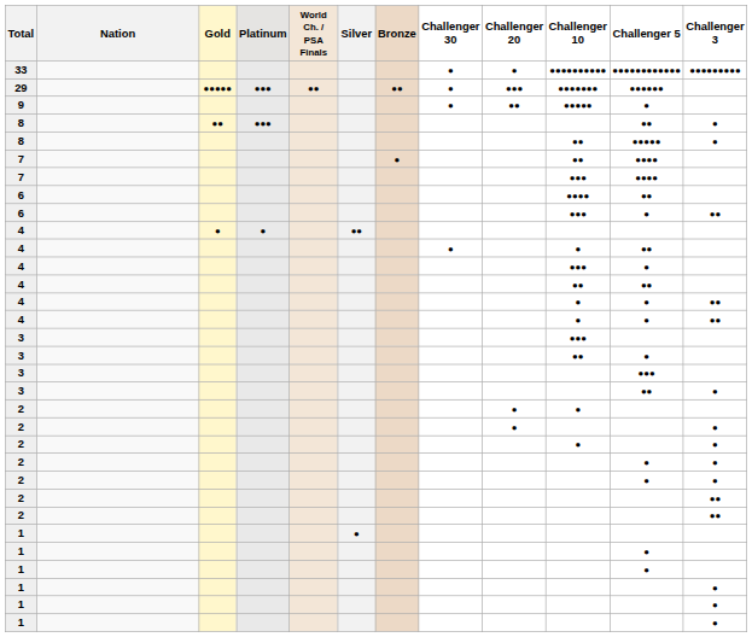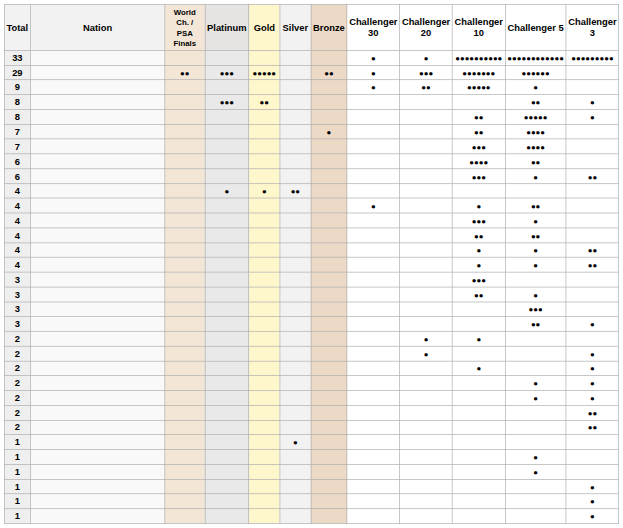 <table class="sortable wikitable" style="font-size:90%">
 <tr>
 <th width="30">Total</th>
 <th width="200">Nation</th>
+<th width="55" style="background:#F3E6D7;"><small>World Ch. /<br>PSA Finals</small></th>
+<th width="41" style="background:#E5E4E2;">Platinum</th>
 <th width="41" style="background:#fff7cc;">Gold</th>
-<th width="41" style="background:#E5E4E2;">Platinum</th>
-<th width="55" style="background:#F3E6D7;"><small>World Ch. /<br>PSA Finals</small></th>
 <th width="41" style="background:#f2f2f2;">Silver</th>
 <th width="41" style="background:#ecd9c6;">Bronze</th>
 <th width="41" style="background:#fff;">Challenger 30</th>
 <th width="41" style="background:#fff;">Challenger 20</th>
 <th width="41" style="background:#fff;">Challenger 10</th>
 <th width="41" style="background:#fff;">Challenger 5</th>
 <th width="41" style="background:#fff;">Challenger 3</th>
 </tr>
 <tr style="text-align:center">
 <td style="background:#efefef;"><strong>33</strong></td>
 <td style="text-align:left"></td>
+<td style="background:#F3E6D7;"> <small> </small></td>
+<td style="background:#E9E9E9;"> <small> </small></td>
 <td style="background:#fff7cc;"> <small> </small></td>
-<td style="background:#E9E9E9;"> <small> </small></td>
-<td style="background:#F3E6D7;"> <small> </small></td>
 <td style="background:#f2f2f2;"> <small> </small></td>
 <td style="background:#ecd9c6;"> <small> </small></td>
 <td style="background:#fff;"> <small>●</small></td>
 <td style="background:#fff;"> <small>●</small></td>
 <td style="background:#fff;"> <small>●●●●●●●●●●</small></td>
 <td style="background:#fff;"> <small>●●●●●●●●●●●●</small></td>
 <td style="background:#fff;"> <small>●●●●●●●●●</small></td>
 </tr>
 <tr style="text-align:center">
 <td style="background:#efefef;"><strong>29</strong></td>
 <td style="text-align:left"></td>
+<td style="background:#F3E6D7;"> <small>●●</small></td>
+<td style="background:#E9E9E9;"> <small>●●●</small></td>
 <td style="background:#fff7cc;"> <small>●●●●●</small></td>
-<td style="background:#E9E9E9;"> <small>●●●</small></td>
-<td style="background:#F3E6D7;"> <small>●●</small></td>
 <td style="background:#f2f2f2;"> <small> </small></td>
 <td style="background:#ecd9c6;"> <small>●●</small></td>
 <td style="background:#fff;"> <small>●</small></td>
 <td style="background:#fff;"> <small>●●●</small></td>
 <td style="background:#fff;"> <small>●●●●●●●</small></td>
 <td style="background:#fff;"> <small>●●●●●●</small></td>
 <td style="background:#fff;"> <small> </small></td>
 </tr>
 <tr style="text-align:center">
 <td style="background:#efefef;"><strong>9</strong></td>
 <td style="text-align:left"></td>
+<td style="background:#F3E6D7;"> <small> </small></td>
+<td style="background:#E9E9E9;"> <small> </small></td>
 <td style="background:#fff7cc;"> <small> </small></td>
-<td style="background:#E9E9E9;"> <small> </small></td>
-<td style="background:#F3E6D7;"> <small> </small></td>
 <td style="background:#f2f2f2;"> <small> </small></td>
 <td style="background:#ecd9c6;"> <small> </small></td>
 <td style="background:#fff;"> <small>●</small></td>
 <td style="background:#fff;"> <small>●●</small></td>
 <td style="background:#fff;"> <small>●●●●●</small></td>
 <td style="background:#fff;"> <small>●</small></td>
 <td style="background:#fff;"> <small> </small></td>
 </tr>
 <tr style="text-align:center">
 <td style="background:#efefef;"><strong>8</strong></td>
 <td style="text-align:left"></td>
+<td style="background:#F3E6D7;"> <small> </small></td>
+<td style="background:#E9E9E9;"> <small>●●●</small></td>
 <td style="background:#fff7cc;"> <small>●●</small></td>
-<td style="background:#E9E9E9;"> <small>●●●</small></td>
-<td style="background:#F3E6D7;"> <small> </small></td>
 <td style="background:#f2f2f2;"> <small> </small></td>
 <td style="background:#ecd9c6;"> <small> </small></td>
 <td style="background:#fff;"> <small> </small></td>
 <td style="background:#fff;"> <small> </small></td>
 <td style="background:#fff;"> <small> </small></td>
 <td style="background:#fff;"> <small>●●</small></td>
 <td style="background:#fff;"> <small>●</small></td>
 </tr>
 <tr style="text-align:center">
 <td style="background:#efefef;"><strong>8</strong></td>
 <td style="text-align:left"></td>
+<td style="background:#F3E6D7;"> <small> </small></td>
+<td style="background:#E9E9E9;"> <small> </small></td>
 <td style="background:#fff7cc;"> <small> </small></td>
-<td style="background:#E9E9E9;"> <small> </small></td>
-<td style="background:#F3E6D7;"> <small> </small></td>
 <td style="background:#f2f2f2;"> <small> </small></td>
 <td style="background:#ecd9c6;"> <small> </small></td>
 <td style="background:#fff;"> <small> </small></td>
 <td style="background:#fff;"> <small> </small></td>
 <td style="background:#fff;"> <small>●●</small></td>
 <td style="background:#fff;"> <small>●●●●●</small></td>
 <td style="background:#fff;"> <small>●</small></td>
 </tr>
 <tr style="text-align:center">
 <td style="background:#efefef;"><strong>7</strong></td>
 <td style="text-align:left"></td>
+<td style="background:#F3E6D7;"> <small> </small></td>
+<td style="background:#E9E9E9;"> <small> </small></td>
 <td style="background:#fff7cc;"> <small> </small></td>
-<td style="background:#E9E9E9;"> <small> </small></td>
-<td style="background:#F3E6D7;"> <small> </small></td>
 <td style="background:#f2f2f2;"> <small> </small></td>
 <td style="background:#ecd9c6;"> <small>●</small></td>
 <td style="background:#fff;"> <small> </small></td>
 <td style="background:#fff;"> <small> </small></td>
 <td style="background:#fff;"> <small>●●</small></td>
 <td style="background:#fff;"> <small>●●●●</small></td>
 <td style="background:#fff;"> <small> </small></td>
 </tr>
 <tr style="text-align:center">
 <td style="background:#efefef;"><strong>7</strong></td>
 <td style="text-align:left"></td>
+<td style="background:#F3E6D7;"> <small> </small></td>
+<td style="background:#E9E9E9;"> <small> </small></td>
 <td style="background:#fff7cc;"> <small> </small></td>
-<td style="background:#E9E9E9;"> <small> </small></td>
-<td style="background:#F3E6D7;"> <small> </small></td>
 <td style="background:#f2f2f2;"> <small> </small></td>
 <td style="background:#ecd9c6;"> <small> </small></td>
 <td style="background:#fff;"> <small> </small></td>
 <td style="background:#fff;"> <small> </small></td>
 <td style="background:#fff;"> <small>●●●</small></td>
 <td style="background:#fff;"> <small>●●●●</small></td>
 <td style="background:#fff;"> <small> </small></td>
 </tr>
 <tr style="text-align:center">
 <td style="background:#efefef;"><strong>6</strong></td>
 <td style="text-align:left"></td>
+<td style="background:#F3E6D7;"> <small> </small></td>
+<td style="background:#E9E9E9;"> <small> </small></td>
 <td style="background:#fff7cc;"> <small> </small></td>
-<td style="background:#E9E9E9;"> <small> </small></td>
-<td style="background:#F3E6D7;"> <small> </small></td>
 <td style="background:#f2f2f2;"> <small> </small></td>
 <td style="background:#ecd9c6;"> <small> </small></td>
 <td style="background:#fff;"> <small> </small></td>
 <td style="background:#fff;"> <small> </small></td>
 <td style="background:#fff;"> <small>●●●●</small></td>
 <td style="background:#fff;"> <small>●●</small></td>
 <td style="background:#fff;"> <small> </small></td>
 </tr>
 <tr style="text-align:center">
 <td style="background:#efefef;"><strong>6</strong></td>
 <td style="text-align:left"></td>
+<td style="background:#F3E6D7;"> <small> </small></td>
+<td style="background:#E9E9E9;"> <small> </small></td>
 <td style="background:#fff7cc;"> <small> </small></td>
-<td style="background:#E9E9E9;"> <small> </small></td>
-<td style="background:#F3E6D7;"> <small> </small></td>
 <td style="background:#f2f2f2;"> <small> </small></td>
 <td style="background:#ecd9c6;"> <small> </small></td>
 <td style="background:#fff;"> <small> </small></td>
 <td style="background:#fff;"> <small> </small></td>
 <td style="background:#fff;"> <small>●●●</small></td>
 <td style="background:#fff;"> <small>●</small></td>
 <td style="background:#fff;"> <small>●●</small></td>
 </tr>
 <tr style="text-align:center">
 <td style="background:#efefef;"><strong>4</strong></td>
 <td style="text-align:left"></td>
+<td style="background:#F3E6D7;"> <small> </small></td>
+<td style="background:#E9E9E9;"> <small>●</small></td>
 <td style="background:#fff7cc;"> <small>●</small></td>
-<td style="background:#E9E9E9;"> <small>●</small></td>
-<td style="background:#F3E6D7;"> <small> </small></td>
 <td style="background:#f2f2f2;"> <small>●●</small></td>
 <td style="background:#ecd9c6;"> <small> </small></td>
 <td style="background:#fff;"> <small> </small></td>
 <td style="background:#fff;"> <small> </small></td>
 <td style="background:#fff;"> <small> </small></td>
 <td style="background:#fff;"> <small> </small></td>
 <td style="background:#fff;"> <small> </small></td>
 </tr>
 <tr style="text-align:center">
 <td style="background:#efefef;"><strong>4</strong></td>
 <td style="text-align:left"></td>
+<td style="background:#F3E6D7;"> <small> </small></td>
+<td style="background:#E9E9E9;"> <small> </small></td>
 <td style="background:#fff7cc;"> <small> </small></td>
-<td style="background:#E9E9E9;"> <small> </small></td>
-<td style="background:#F3E6D7;"> <small> </small></td>
 <td style="background:#f2f2f2;"> <small> </small></td>
 <td style="background:#ecd9c6;"> <small> </small></td>
 <td style="background:#fff;"> <small>●</small></td>
 <td style="background:#fff;"> <small> </small></td>
 <td style="background:#fff;"> <small>●</small></td>
 <td style="background:#fff;"> <small>●●</small></td>
 <td style="background:#fff;"> <small> </small></td>
 </tr>
 <tr style="text-align:center">
 <td style="background:#efefef;"><strong>4</strong></td>
 <td style="text-align:left"></td>
+<td style="background:#F3E6D7;"> <small> </small></td>
+<td style="background:#E9E9E9;"> <small> </small></td>
 <td style="background:#fff7cc;"> <small> </small></td>
-<td style="background:#E9E9E9;"> <small> </small></td>
-<td style="background:#F3E6D7;"> <small> </small></td>
 <td style="background:#f2f2f2;"> <small> </small></td>
 <td style="background:#ecd9c6;"> <small> </small></td>
 <td style="background:#fff;"> <small> </small></td>
 <td style="background:#fff;"> <small> </small></td>
 <td style="background:#fff;"> <small>●●●</small></td>
 <td style="background:#fff;"> <small>●</small></td>
 <td style="background:#fff;"> <small> </small></td>
 </tr>
 <tr style="text-align:center">
 <td style="background:#efefef;"><strong>4</strong></td>
 <td style="text-align:left"></td>
+<td style="background:#F3E6D7;"> <small> </small></td>
+<td style="background:#E9E9E9;"> <small> </small></td>
 <td style="background:#fff7cc;"> <small> </small></td>
-<td style="background:#E9E9E9;"> <small> </small></td>
-<td style="background:#F3E6D7;"> <small> </small></td>
 <td style="background:#f2f2f2;"> <small> </small></td>
 <td style="background:#ecd9c6;"> <small> </small></td>
 <td style="background:#fff;"> <small> </small></td>
 <td style="background:#fff;"> <small> </small></td>
 <td style="background:#fff;"> <small>●●</small></td>
 <td style="background:#fff;"> <small>●●</small></td>
 <td style="background:#fff;"> <small> </small></td>
 </tr>
 <tr style="text-align:center">
 <td style="background:#efefef;"><strong>4</strong></td>
 <td style="text-align:left"></td>
+<td style="background:#F3E6D7;"> <small> </small></td>
+<td style="background:#E9E9E9;"> <small> </small></td>
 <td style="background:#fff7cc;"> <small> </small></td>
-<td style="background:#E9E9E9;"> <small> </small></td>
-<td style="background:#F3E6D7;"> <small> </small></td>
 <td style="background:#f2f2f2;"> <small> </small></td>
 <td style="background:#ecd9c6;"> <small> </small></td>
 <td style="background:#fff;"> <small> </small></td>
 <td style="background:#fff;"> <small> </small></td>
 <td style="background:#fff;"> <small>●</small></td>
 <td style="background:#fff;"> <small>●</small></td>
 <td style="background:#fff;"> <small>●●</small></td>
 </tr>
 <tr style="text-align:center">
 <td style="background:#efefef;"><strong>4</strong></td>
 <td style="text-align:left"></td>
+<td style="background:#F3E6D7;"> <small> </small></td>
+<td style="background:#E9E9E9;"> <small> </small></td>
 <td style="background:#fff7cc;"> <small> </small></td>
-<td style="background:#E9E9E9;"> <small> </small></td>
-<td style="background:#F3E6D7;"> <small> </small></td>
 <td style="background:#f2f2f2;"> <small> </small></td>
 <td style="background:#ecd9c6;"> <small> </small></td>
 <td style="background:#fff;"> <small> </small></td>
 <td style="background:#fff;"> <small> </small></td>
 <td style="background:#fff;"> <small>●</small></td>
 <td style="background:#fff;"> <small>●</small></td>
 <td style="background:#fff;"> <small>●●</small></td>
 </tr>
 <tr style="text-align:center">
 <td style="background:#efefef;"><strong>3</strong></td>
 <td style="text-align:left"></td>
+<td style="background:#F3E6D7;"> <small> </small></td>
+<td style="background:#E9E9E9;"> <small> </small></td>
 <td style="background:#fff7cc;"> <small> </small></td>
-<td style="background:#E9E9E9;"> <small> </small></td>
-<td style="background:#F3E6D7;"> <small> </small></td>
 <td style="background:#f2f2f2;"> <small> </small></td>
 <td style="background:#ecd9c6;"> <small> </small></td>
 <td style="background:#fff;"> <small> </small></td>
 <td style="background:#fff;"> <small> </small></td>
 <td style="background:#fff;"> <small>●●●</small></td>
 <td style="background:#fff;"> <small> </small></td>
 <td style="background:#fff;"> <small> </small></td>
 </tr>
 <tr style="text-align:center">
 <td style="background:#efefef;"><strong>3</strong></td>
 <td style="text-align:left"></td>
+<td style="background:#F3E6D7;"> <small> </small></td>
+<td style="background:#E9E9E9;"> <small> </small></td>
 <td style="background:#fff7cc;"> <small> </small></td>
-<td style="background:#E9E9E9;"> <small> </small></td>
-<td style="background:#F3E6D7;"> <small> </small></td>
 <td style="background:#f2f2f2;"> <small> </small></td>
 <td style="background:#ecd9c6;"> <small> </small></td>
 <td style="background:#fff;"> <small> </small></td>
 <td style="background:#fff;"> <small> </small></td>
 <td style="background:#fff;"> <small>●●</small></td>
 <td style="background:#fff;"> <small>●</small></td>
 <td style="background:#fff;"> <small> </small></td>
 </tr>
 <tr style="text-align:center">
 <td style="background:#efefef;"><strong>3</strong></td>
 <td style="text-align:left"></td>
+<td style="background:#F3E6D7;"> <small> </small></td>
+<td style="background:#E9E9E9;"> <small> </small></td>
 <td style="background:#fff7cc;"> <small> </small></td>
-<td style="background:#E9E9E9;"> <small> </small></td>
-<td style="background:#F3E6D7;"> <small> </small></td>
 <td style="background:#f2f2f2;"> <small> </small></td>
 <td style="background:#ecd9c6;"> <small> </small></td>
 <td style="background:#fff;"> <small> </small></td>
 <td style="background:#fff;"> <small> </small></td>
 <td style="background:#fff;"> <small> </small></td>
 <td style="background:#fff;"> <small>●●●</small></td>
 <td style="background:#fff;"> <small> </small></td>
 </tr>
 <tr style="text-align:center">
 <td style="background:#efefef;"><strong>3</strong></td>
 <td style="text-align:left"></td>
+<td style="background:#F3E6D7;"> <small> </small></td>
+<td style="background:#E9E9E9;"> <small> </small></td>
 <td style="background:#fff7cc;"> <small> </small></td>
-<td style="background:#E9E9E9;"> <small> </small></td>
-<td style="background:#F3E6D7;"> <small> </small></td>
 <td style="background:#f2f2f2;"> <small> </small></td>
 <td style="background:#ecd9c6;"> <small> </small></td>
 <td style="background:#fff;"> <small> </small></td>
 <td style="background:#fff;"> <small> </small></td>
 <td style="background:#fff;"> <small> </small></td>
 <td style="background:#fff;"> <small>●●</small></td>
 <td style="background:#fff;"> <small>●</small></td>
 </tr>
 <tr style="text-align:center">
 <td style="background:#efefef;"><strong>2</strong></td>
 <td style="text-align:left"></td>
+<td style="background:#F3E6D7;"> <small> </small></td>
+<td style="background:#E9E9E9;"> <small> </small></td>
 <td style="background:#fff7cc;"> <small> </small></td>
-<td style="background:#E9E9E9;"> <small> </small></td>
-<td style="background:#F3E6D7;"> <small> </small></td>
 <td style="background:#f2f2f2;"> <small> </small></td>
 <td style="background:#ecd9c6;"> <small> </small></td>
 <td style="background:#fff;"> <small> </small></td>
 <td style="background:#fff;"> <small>●</small></td>
 <td style="background:#fff;"> <small>●</small></td>
 <td style="background:#fff;"> <small> </small></td>
 <td style="background:#fff;"> <small> </small></td>
 </tr>
 <tr style="text-align:center">
 <td style="background:#efefef;"><strong>2</strong></td>
 <td style="text-align:left"></td>
+<td style="background:#F3E6D7;"> <small> </small></td>
+<td style="background:#E9E9E9;"> <small> </small></td>
 <td style="background:#fff7cc;"> <small> </small></td>
-<td style="background:#E9E9E9;"> <small> </small></td>
-<td style="background:#F3E6D7;"> <small> </small></td>
 <td style="background:#f2f2f2;"> <small> </small></td>
 <td style="background:#ecd9c6;"> <small> </small></td>
 <td style="background:#fff;"> <small> </small></td>
 <td style="background:#fff;"> <small>●</small></td>
 <td style="background:#fff;"> <small> </small></td>
 <td style="background:#fff;"> <small> </small></td>
 <td style="background:#fff;"> <small>●</small></td>
 </tr>
 <tr style="text-align:center">
 <td style="background:#efefef;"><strong>2</strong></td>
 <td style="text-align:left"></td>
+<td style="background:#F3E6D7;"> <small> </small></td>
+<td style="background:#E9E9E9;"> <small> </small></td>
 <td style="background:#fff7cc;"> <small> </small></td>
-<td style="background:#E9E9E9;"> <small> </small></td>
-<td style="background:#F3E6D7;"> <small> </small></td>
 <td style="background:#f2f2f2;"> <small> </small></td>
 <td style="background:#ecd9c6;"> <small> </small></td>
 <td style="background:#fff;"> <small> </small></td>
 <td style="background:#fff;"> <small> </small></td>
 <td style="background:#fff;"> <small>●</small></td>
 <td style="background:#fff;"> <small> </small></td>
 <td style="background:#fff;"> <small>●</small></td>
 </tr>
 <tr style="text-align:center">
 <td style="background:#efefef;"><strong>2</strong></td>
 <td style="text-align:left"></td>
+<td style="background:#F3E6D7;"> <small> </small></td>
+<td style="background:#E9E9E9;"> <small> </small></td>
 <td style="background:#fff7cc;"> <small> </small></td>
-<td style="background:#E9E9E9;"> <small> </small></td>
-<td style="background:#F3E6D7;"> <small> </small></td>
 <td style="background:#f2f2f2;"> <small> </small></td>
 <td style="background:#ecd9c6;"> <small> </small></td>
 <td style="background:#fff;"> <small> </small></td>
 <td style="background:#fff;"> <small> </small></td>
 <td style="background:#fff;"> <small> </small></td>
 <td style="background:#fff;"> <small>●</small></td>
 <td style="background:#fff;"> <small>●</small></td>
 </tr>
 <tr style="text-align:center">
 <td style="background:#efefef;"><strong>2</strong></td>
 <td style="text-align:left"></td>
+<td style="background:#F3E6D7;"> <small> </small></td>
+<td style="background:#E9E9E9;"> <small> </small></td>
 <td style="background:#fff7cc;"> <small> </small></td>
-<td style="background:#E9E9E9;"> <small> </small></td>
-<td style="background:#F3E6D7;"> <small> </small></td>
 <td style="background:#f2f2f2;"> <small> </small></td>
 <td style="background:#ecd9c6;"> <small> </small></td>
 <td style="background:#fff;"> <small> </small></td>
 <td style="background:#fff;"> <small> </small></td>
 <td style="background:#fff;"> <small> </small></td>
 <td style="background:#fff;"> <small>●</small></td>
 <td style="background:#fff;"> <small>●</small></td>
 </tr>
 <tr style="text-align:center">
 <td style="background:#efefef;"><strong>2</strong></td>
 <td style="text-align:left"></td>
+<td style="background:#F3E6D7;"> <small> </small></td>
+<td style="background:#E9E9E9;"> <small> </small></td>
 <td style="background:#fff7cc;"> <small> </small></td>
-<td style="background:#E9E9E9;"> <small> </small></td>
-<td style="background:#F3E6D7;"> <small> </small></td>
 <td style="background:#f2f2f2;"> <small> </small></td>
 <td style="background:#ecd9c6;"> <small> </small></td>
 <td style="background:#fff;"> <small> </small></td>
 <td style="background:#fff;"> <small> </small></td>
 <td style="background:#fff;"> <small> </small></td>
 <td style="background:#fff;"> <small> </small></td>
 <td style="background:#fff;"> <small>●●</small></td>
 </tr>
 <tr style="text-align:center">
 <td style="background:#efefef;"><strong>2</strong></td>
 <td style="text-align:left"></td>
+<td style="background:#F3E6D7;"> <small> </small></td>
+<td style="background:#E9E9E9;"> <small> </small></td>
 <td style="background:#fff7cc;"> <small> </small></td>
-<td style="background:#E9E9E9;"> <small> </small></td>
-<td style="background:#F3E6D7;"> <small> </small></td>
 <td style="background:#f2f2f2;"> <small> </small></td>
 <td style="background:#ecd9c6;"> <small> </small></td>
 <td style="background:#fff;"> <small> </small></td>
 <td style="background:#fff;"> <small> </small></td>
 <td style="background:#fff;"> <small> </small></td>
 <td style="background:#fff;"> <small> </small></td>
 <td style="background:#fff;"> <small>●●</small></td>
 </tr>
 <tr style="text-align:center">
 <td style="background:#efefef;"><strong>1</strong></td>
 <td style="text-align:left"></td>
+<td style="background:#F3E6D7;"> <small> </small></td>
+<td style="background:#E9E9E9;"> <small> </small></td>
 <td style="background:#fff7cc;"> <small> </small></td>
-<td style="background:#E9E9E9;"> <small> </small></td>
-<td style="background:#F3E6D7;"> <small> </small></td>
 <td style="background:#f2f2f2;"> <small>●</small></td>
 <td style="background:#ecd9c6;"> <small> </small></td>
 <td style="background:#fff;"> <small> </small></td>
 <td style="background:#fff;"> <small> </small></td>
 <td style="background:#fff;"> <small> </small></td>
 <td style="background:#fff;"> <small> </small></td>
 <td style="background:#fff;"> <small> </small></td>
 </tr>
 <tr style="text-align:center">
 <td style="background:#efefef;"><strong>1</strong></td>
 <td style="text-align:left"></td>
+<td style="background:#F3E6D7;"> <small> </small></td>
+<td style="background:#E9E9E9;"> <small> </small></td>
 <td style="background:#fff7cc;"> <small> </small></td>
-<td style="background:#E9E9E9;"> <small> </small></td>
-<td style="background:#F3E6D7;"> <small> </small></td>
 <td style="background:#f2f2f2;"> <small> </small></td>
 <td style="background:#ecd9c6;"> <small> </small></td>
 <td style="background:#fff;"> <small> </small></td>
 <td style="background:#fff;"> <small> </small></td>
 <td style="background:#fff;"> <small> </small></td>
 <td style="background:#fff;"> <small>●</small></td>
 <td style="background:#fff;"> <small> </small></td>
 </tr>
 <tr style="text-align:center">
 <td style="background:#efefef;"><strong>1</strong></td>
 <td style="text-align:left"></td>
+<td style="background:#F3E6D7;"> <small> </small></td>
+<td style="background:#E9E9E9;"> <small> </small></td>
 <td style="background:#fff7cc;"> <small> </small></td>
-<td style="background:#E9E9E9;"> <small> </small></td>
-<td style="background:#F3E6D7;"> <small> </small></td>
 <td style="background:#f2f2f2;"> <small> </small></td>
 <td style="background:#ecd9c6;"> <small> </small></td>
 <td style="background:#fff;"> <small> </small></td>
 <td style="background:#fff;"> <small> </small></td>
 <td style="background:#fff;"> <small> </small></td>
 <td style="background:#fff;"> <small>●</small></td>
 <td style="background:#fff;"> <small> </small></td>
 </tr>
 <tr style="text-align:center">
 <td style="background:#efefef;"><strong>1</strong></td>
 <td style="text-align:left"></td>
+<td style="background:#F3E6D7;"> <small> </small></td>
+<td style="background:#E9E9E9;"> <small> </small></td>
 <td style="background:#fff7cc;"> <small> </small></td>
-<td style="background:#E9E9E9;"> <small> </small></td>
-<td style="background:#F3E6D7;"> <small> </small></td>
 <td style="background:#f2f2f2;"> <small> </small></td>
 <td style="background:#ecd9c6;"> <small> </small></td>
 <td style="background:#fff;"> <small> </small></td>
 <td style="background:#fff;"> <small> </small></td>
 <td style="background:#fff;"> <small> </small></td>
 <td style="background:#fff;"> <small> </small></td>
 <td style="background:#fff;"> <small>●</small></td>
 </tr>
 <tr style="text-align:center">
 <td style="background:#efefef;"><strong>1</strong></td>
 <td style="text-align:left"></td>
+<td style="background:#F3E6D7;"> <small> </small></td>
+<td style="background:#E9E9E9;"> <small> </small></td>
 <td style="background:#fff7cc;"> <small> </small></td>
-<td style="background:#E9E9E9;"> <small> </small></td>
-<td style="background:#F3E6D7;"> <small> </small></td>
 <td style="background:#f2f2f2;"> <small> </small></td>
 <td style="background:#ecd9c6;"> <small> </small></td>
 <td style="background:#fff;"> <small> </small></td>
 <td style="background:#fff;"> <small> </small></td>
 <td style="background:#fff;"> <small> </small></td>
 <td style="background:#fff;"> <small> </small></td>
 <td style="background:#fff;"> <small>●</small></td>
 </tr>
 <tr style="text-align:center">
 <td style="background:#efefef;"><strong>1</strong></td>
 <td style="text-align:left"></td>
+<td style="background:#F3E6D7;"> <small> </small></td>
+<td style="background:#E9E9E9;"> <small> </small></td>
 <td style="background:#fff7cc;"> <small> </small></td>
-<td style="background:#E9E9E9;"> <small> </small></td>
-<td style="background:#F3E6D7;"> <small> </small></td>
 <td style="background:#f2f2f2;"> <small> </small></td>
 <td style="background:#ecd9c6;"> <small> </small></td>
 <td style="background:#fff;"> <small> </small></td>
 <td style="background:#fff;"> <small> </small></td>
 <td style="background:#fff;"> <small> </small></td>
 <td style="background:#fff;"> <small> </small></td>
 <td style="background:#fff;"> <small>●</small></td>
 </tr>
 </table>
